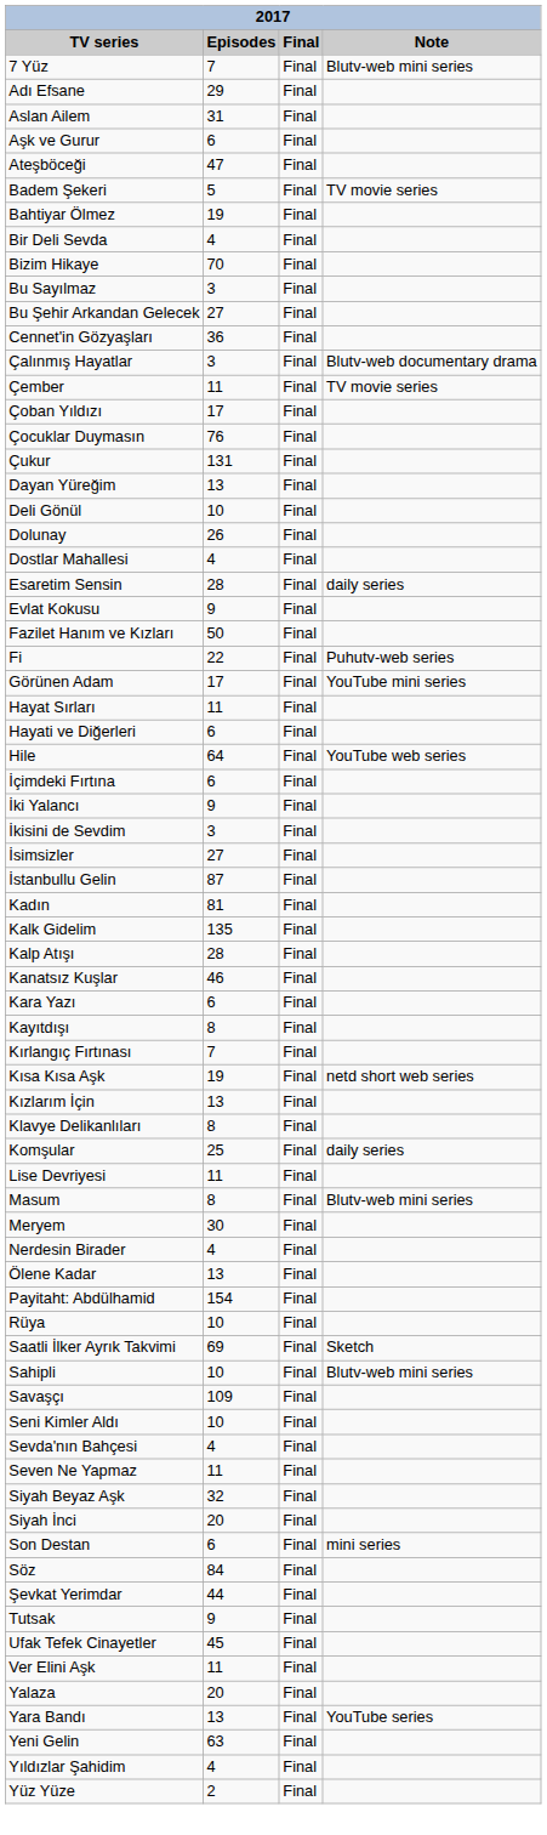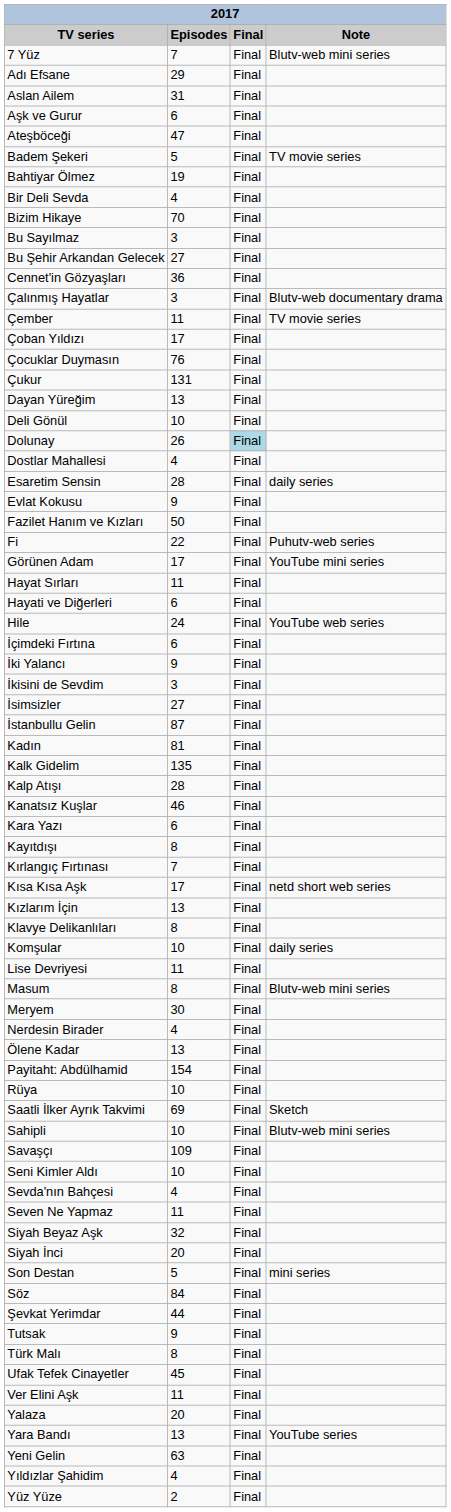 <table class="wikitable sortable">
 <tr>
 <th colspan="4" style="background-color:LightSteelBlue">2017</th>
 </tr>
 <tr>
 <th style="background-color:#CCCCCC">TV series</th>
 <th style="background-color:#CCCCCC">Episodes</th>
 <th style="background-color:#CCCCCC">Final</th>
 <th style="background-color:#CCCCCC">Note</th>
 </tr>
 <tr>
 <td>7 Yüz</td>
 <td>7</td>
 <td>Final</td>
 <td>Blutv-web mini series</td>
 </tr>
 <tr>
 <td>Adı Efsane</td>
 <td>29</td>
 <td>Final</td>
 <td></td>
 </tr>
 <tr>
 <td>Aslan Ailem</td>
 <td>31</td>
 <td>Final</td>
 <td></td>
 </tr>
 <tr>
 <td>Aşk ve Gurur</td>
 <td>6</td>
 <td>Final</td>
 <td></td>
 </tr>
 <tr>
 <td>Ateşböceği</td>
 <td>47</td>
 <td>Final</td>
 <td></td>
 </tr>
 <tr>
 <td>Badem Şekeri</td>
 <td>5</td>
 <td>Final</td>
 <td>TV movie series</td>
 </tr>
 <tr>
 <td>Bahtiyar Ölmez</td>
 <td>19</td>
 <td>Final</td>
 <td></td>
 </tr>
 <tr>
 <td>Bir Deli Sevda</td>
 <td>4</td>
 <td>Final</td>
 <td></td>
 </tr>
 <tr>
 <td>Bizim Hikaye</td>
 <td>70</td>
 <td>Final</td>
 <td></td>
 </tr>
 <tr>
 <td>Bu Sayılmaz</td>
 <td>3</td>
 <td>Final</td>
 <td></td>
 </tr>
 <tr>
 <td>Bu Şehir Arkandan Gelecek</td>
 <td>27</td>
 <td>Final</td>
 <td></td>
 </tr>
 <tr>
 <td>Cennet'in Gözyaşları</td>
 <td>36</td>
 <td>Final</td>
 <td></td>
 </tr>
 <tr>
 <td>Çalınmış Hayatlar</td>
 <td>3</td>
 <td>Final</td>
 <td>Blutv-web documentary drama</td>
 </tr>
 <tr>
 <td>Çember</td>
 <td>11</td>
 <td>Final</td>
 <td>TV movie series</td>
 </tr>
 <tr>
 <td>Çoban Yıldızı</td>
 <td>17</td>
 <td>Final</td>
 <td></td>
 </tr>
 <tr>
 <td>Çocuklar Duymasın</td>
 <td>76</td>
 <td>Final</td>
 <td></td>
 </tr>
 <tr>
 <td>Çukur</td>
 <td>131</td>
 <td>Final</td>
 <td></td>
 </tr>
 <tr>
 <td>Dayan Yüreğim</td>
 <td>13</td>
 <td>Final</td>
 <td></td>
 </tr>
 <tr>
 <td>Deli Gönül</td>
 <td>10</td>
 <td>Final</td>
 <td></td>
 </tr>
 <tr>
 <td>Dolunay</td>
 <td>26</td>
-<td>Final</td>
+<td style="background: lightblue;">Final</td>
 <td></td>
 </tr>
 <tr>
 <td>Dostlar Mahallesi</td>
 <td>4</td>
 <td>Final</td>
 <td></td>
 </tr>
 <tr>
 <td>Esaretim Sensin</td>
 <td>28</td>
 <td>Final</td>
 <td>daily series</td>
 </tr>
 <tr>
 <td>Evlat Kokusu</td>
 <td>9</td>
 <td>Final</td>
 <td></td>
 </tr>
 <tr>
 <td>Fazilet Hanım ve Kızları</td>
 <td>50</td>
 <td>Final</td>
 <td></td>
 </tr>
 <tr>
 <td>Fi</td>
 <td>22</td>
 <td>Final</td>
 <td>Puhutv-web series</td>
 </tr>
 <tr>
 <td>Görünen Adam</td>
 <td>17</td>
 <td>Final</td>
 <td>YouTube mini series</td>
 </tr>
 <tr>
 <td>Hayat Sırları</td>
 <td>11</td>
 <td>Final</td>
 <td></td>
 </tr>
 <tr>
 <td>Hayati ve Diğerleri</td>
 <td>6</td>
 <td>Final</td>
 <td></td>
 </tr>
 <tr>
 <td>Hile</td>
-<td>64</td>
+<td>24</td>
 <td>Final</td>
 <td>YouTube web series</td>
 </tr>
 <tr>
 <td>İçimdeki Fırtına</td>
 <td>6</td>
 <td>Final</td>
 <td></td>
 </tr>
 <tr>
 <td>İki Yalancı</td>
 <td>9</td>
 <td>Final</td>
 <td></td>
 </tr>
 <tr>
 <td>İkisini de Sevdim</td>
 <td>3</td>
 <td>Final</td>
 <td></td>
 </tr>
 <tr>
 <td>İsimsizler</td>
 <td>27</td>
 <td>Final</td>
 <td></td>
 </tr>
 <tr>
 <td>İstanbullu Gelin</td>
 <td>87</td>
 <td>Final</td>
 <td></td>
 </tr>
 <tr>
 <td>Kadın</td>
 <td>81</td>
 <td>Final</td>
 <td></td>
 </tr>
 <tr>
 <td>Kalk Gidelim</td>
 <td>135</td>
 <td>Final</td>
 <td></td>
 </tr>
 <tr>
 <td>Kalp Atışı</td>
 <td>28</td>
 <td>Final</td>
 <td></td>
 </tr>
 <tr>
 <td>Kanatsız Kuşlar</td>
 <td>46</td>
 <td>Final</td>
 <td></td>
 </tr>
 <tr>
 <td>Kara Yazı</td>
 <td>6</td>
 <td>Final</td>
 <td></td>
 </tr>
 <tr>
 <td>Kayıtdışı</td>
 <td>8</td>
 <td>Final</td>
 <td></td>
 </tr>
 <tr>
 <td>Kırlangıç Fırtınası</td>
 <td>7</td>
 <td>Final</td>
 <td></td>
 </tr>
 <tr>
 <td>Kısa Kısa Aşk</td>
-<td>19</td>
+<td>17</td>
 <td>Final</td>
 <td>netd short web series</td>
 </tr>
 <tr>
 <td>Kızlarım İçin</td>
 <td>13</td>
 <td>Final</td>
 <td></td>
 </tr>
 <tr>
 <td>Klavye Delikanlıları</td>
 <td>8</td>
 <td>Final</td>
 <td></td>
 </tr>
 <tr>
 <td>Komşular</td>
-<td>25</td>
+<td>10</td>
 <td>Final</td>
 <td>daily series</td>
 </tr>
 <tr>
 <td>Lise Devriyesi</td>
 <td>11</td>
 <td>Final</td>
 <td></td>
 </tr>
 <tr>
 <td>Masum</td>
 <td>8</td>
 <td>Final</td>
 <td>Blutv-web mini series</td>
 </tr>
 <tr>
 <td>Meryem</td>
 <td>30</td>
 <td>Final</td>
 <td></td>
 </tr>
 <tr>
 <td>Nerdesin Birader</td>
 <td>4</td>
 <td>Final</td>
 <td></td>
 </tr>
 <tr>
 <td>Ölene Kadar</td>
 <td>13</td>
 <td>Final</td>
 <td></td>
 </tr>
 <tr>
 <td>Payitaht: Abdülhamid</td>
 <td>154</td>
 <td>Final</td>
 <td></td>
 </tr>
 <tr>
 <td>Rüya</td>
 <td>10</td>
 <td>Final</td>
 <td></td>
 </tr>
 <tr>
 <td>Saatli İlker Ayrık Takvimi</td>
 <td>69</td>
 <td>Final</td>
 <td>Sketch</td>
 </tr>
 <tr>
 <td>Sahipli</td>
 <td>10</td>
 <td>Final</td>
 <td>Blutv-web mini series</td>
 </tr>
 <tr>
 <td>Savaşçı</td>
 <td>109</td>
 <td>Final</td>
 <td></td>
 </tr>
 <tr>
 <td>Seni Kimler Aldı</td>
 <td>10</td>
 <td>Final</td>
 <td></td>
 </tr>
 <tr>
 <td>Sevda'nın Bahçesi</td>
 <td>4</td>
 <td>Final</td>
 <td></td>
 </tr>
 <tr>
 <td>Seven Ne Yapmaz</td>
 <td>11</td>
 <td>Final</td>
 <td></td>
 </tr>
 <tr>
 <td>Siyah Beyaz Aşk</td>
 <td>32</td>
 <td>Final</td>
 <td></td>
 </tr>
 <tr>
 <td>Siyah İnci</td>
 <td>20</td>
 <td>Final</td>
 <td></td>
 </tr>
 <tr>
 <td>Son Destan</td>
-<td>6</td>
+<td>5</td>
 <td>Final</td>
 <td>mini series</td>
 </tr>
 <tr>
 <td>Söz</td>
 <td>84</td>
 <td>Final</td>
 <td></td>
 </tr>
 <tr>
 <td>Şevkat Yerimdar</td>
 <td>44</td>
 <td>Final</td>
 <td></td>
 </tr>
 <tr>
 <td>Tutsak</td>
 <td>9</td>
+<td>Final</td>
+<td></td>
+</tr>
+<tr>
+<td>Türk Malı</td>
+<td>8</td>
 <td>Final</td>
 <td></td>
 </tr>
 <tr>
 <td>Ufak Tefek Cinayetler</td>
 <td>45</td>
 <td>Final</td>
 <td></td>
 </tr>
 <tr>
 <td>Ver Elini Aşk</td>
 <td>11</td>
 <td>Final</td>
 <td></td>
 </tr>
 <tr>
 <td>Yalaza</td>
 <td>20</td>
 <td>Final</td>
 <td></td>
 </tr>
 <tr>
 <td>Yara Bandı</td>
 <td>13</td>
 <td>Final</td>
 <td>YouTube series</td>
 </tr>
 <tr>
 <td>Yeni Gelin</td>
 <td>63</td>
 <td>Final</td>
 <td></td>
 </tr>
 <tr>
 <td>Yıldızlar Şahidim</td>
 <td>4</td>
 <td>Final</td>
 <td></td>
 </tr>
 <tr>
 <td>Yüz Yüze</td>
 <td>2</td>
 <td>Final</td>
 <td></td>
 </tr>
 </table>
